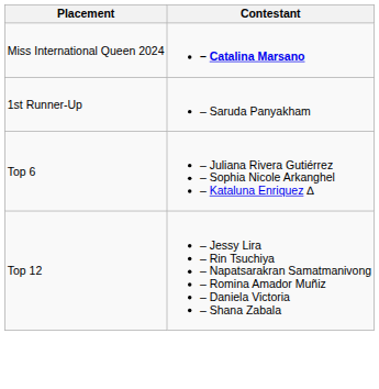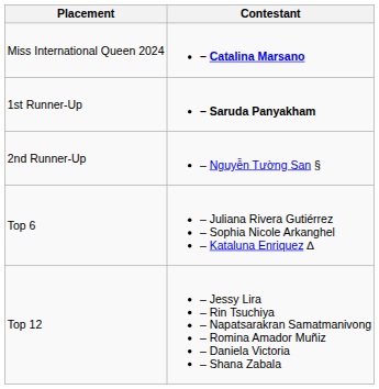 <table class="wikitable sortable" style="font-size: 95%;">
 <tr>
 <th>Placement</th>
 <th>Contestant</th>
 </tr>
 <tr>
 <td>Miss International Queen 2024</td>
 <td><strong><br><ul><li> – <a href='#'>Catalina Marsano</a></li></ul></strong></td>
 </tr>
 <tr>
 <td>1st Runner-Up</td>
-<td><br><ul><li> – Saruda Panyakham</li></ul></td>
+<td><strong><br><ul><li> – Saruda Panyakham</li></ul></strong></td>
+</tr>
+<tr>
+<td>2nd Runner-Up</td>
+<td><br><ul><li> – <a href='#'>Nguyễn Tường San</a> §</li></ul></td>
 </tr>
 <tr>
 <td>Top 6</td>
 <td><br><ul><li> – Juliana Rivera Gutiérrez</li><li> – Sophia Nicole Arkanghel</li><li> – <a href='#'>Kataluna Enriquez</a> ∆</li></ul></td>
 </tr>
 <tr>
 <td>Top 12</td>
 <td><br><ul><li> – Jessy Lira</li><li> – Rin Tsuchiya</li><li> – Napatsarakran Samatmanivong</li><li> – Romina Amador Muñiz</li><li> – Daniela Victoria</li><li> – Shana Zabala</li></ul></td>
 </tr>
 </table>
